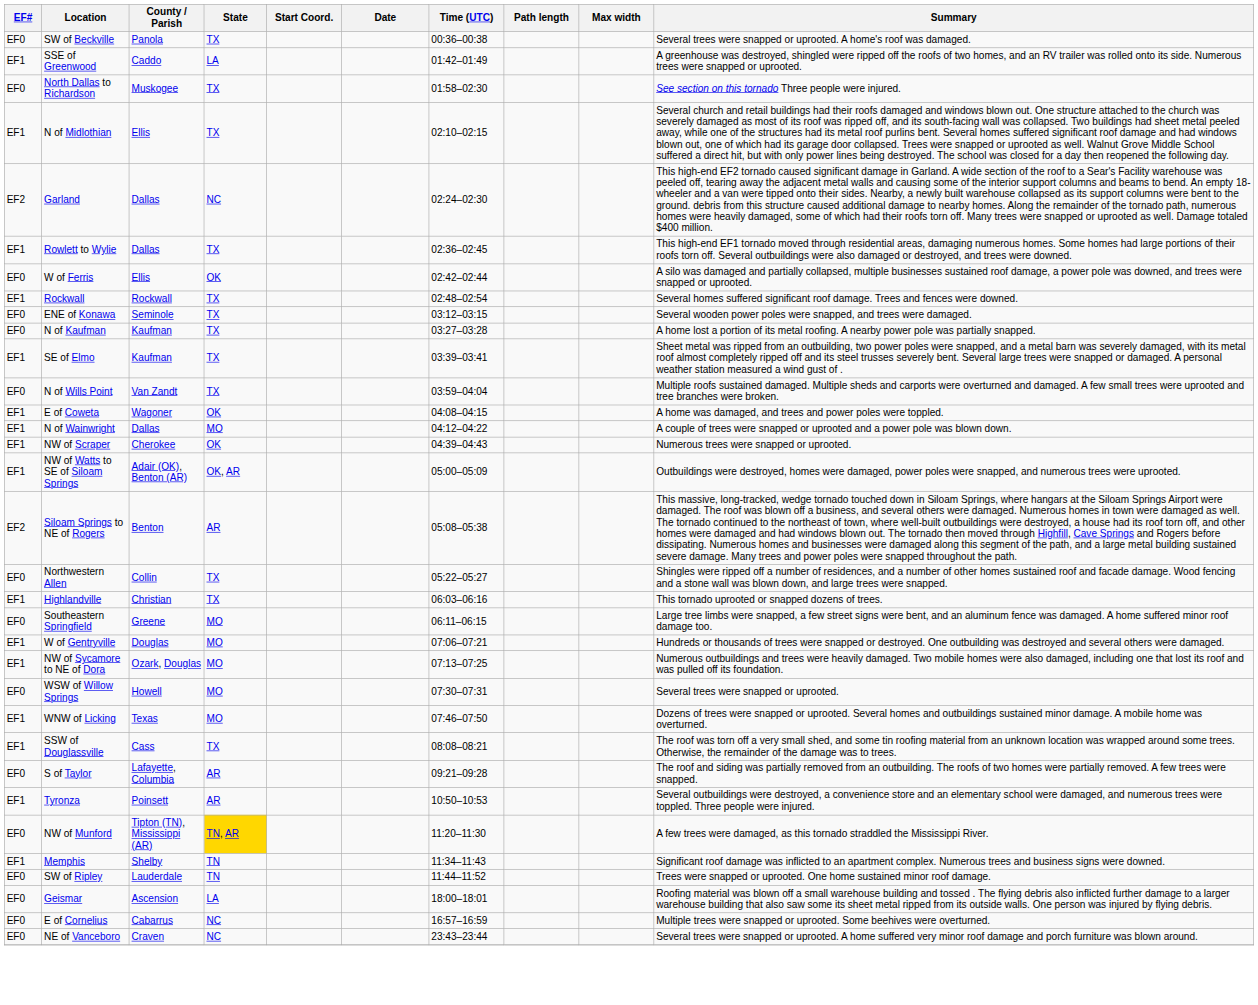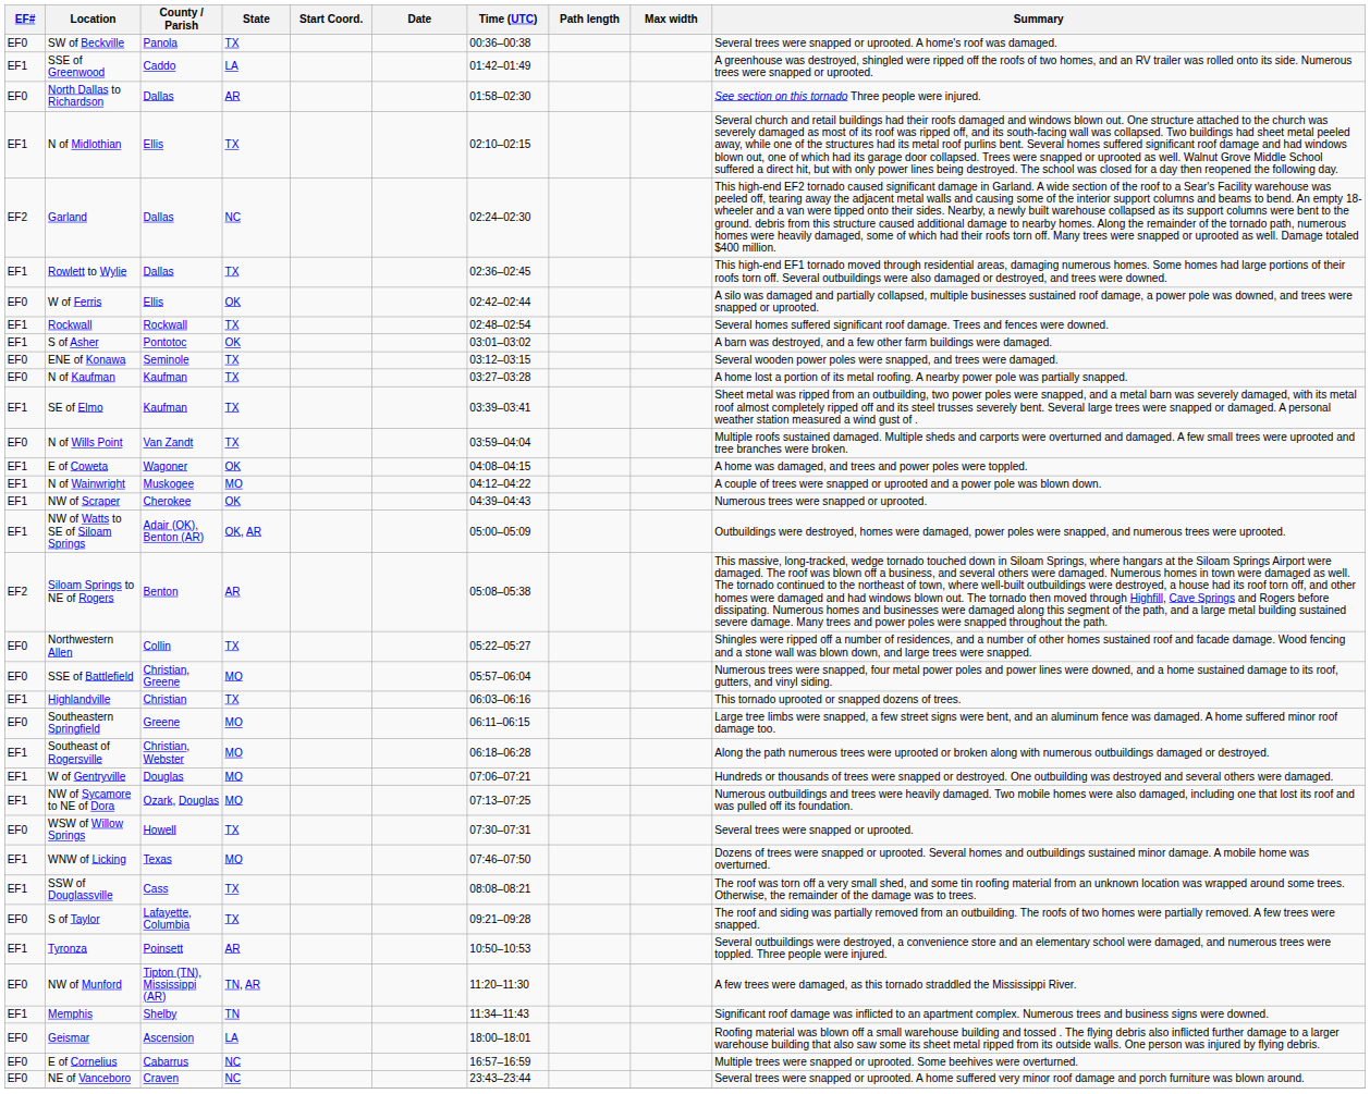 <table class="wikitable sortable" style="width:100%;">
 <tr>
 <th scope="col"  style="width:3%; text-align:center;"><a href='#'>EF#</a></th>
 <th scope="col"  style="width:7%; text-align:center;" class="unsortable">Location</th>
 <th scope="col"  style="width:6%; text-align:center;" class="unsortable">County / Parish</th>
 <th scope="col"  style="width:5%; text-align:center;">State</th>
 <th scope="col"  style="width:6%; text-align:center;">Start Coord.</th>
 <th scope="col" width="7%" align="center">Date</th>
 <th scope="col"  style="width:6%; text-align:center;">Time (<a href='#'>UTC</a>)</th>
 <th scope="col"  style="width:6%; text-align:center;">Path length</th>
 <th scope="col"  style="width:6%; text-align:center;">Max width</th>
 <th scope="col" class="unsortable" style="width:48%; text-align:center;">Summary</th>
 </tr>
 <tr>
 <td bgcolor=>EF0</td>
 <td>SW of <a href='#'>Beckville</a></td>
 <td><a href='#'>Panola</a></td>
 <td><a href='#'>TX</a></td>
 <td></td>
 <td></td>
 <td>00:36–00:38</td>
 <td></td>
 <td></td>
 <td>Several trees were snapped or uprooted. A home's roof was damaged.</td>
 </tr>
 <tr>
 <td bgcolor=>EF1</td>
 <td>SSE of <a href='#'>Greenwood</a></td>
 <td><a href='#'>Caddo</a></td>
 <td><a href='#'>LA</a></td>
 <td></td>
 <td></td>
 <td>01:42–01:49</td>
 <td></td>
 <td></td>
 <td>A greenhouse was destroyed, shingled were ripped off the roofs of two homes, and an RV trailer was rolled onto its side. Numerous trees were snapped or uprooted.</td>
 </tr>
 <tr>
 <td bgcolor=>EF0</td>
 <td><a href='#'>North Dallas</a> to <a href='#'>Richardson</a></td>
-<td><a href='#'>Muskogee</a></td>
-<td><a href='#'>TX</a></td>
+<td><a href='#'>Dallas</a></td>
+<td><a href='#'>AR</a></td>
 <td></td>
 <td></td>
 <td>01:58–02:30</td>
 <td></td>
 <td></td>
 <td><em><a href='#'>See section on this tornado</a></em> Three people were injured. </td>
 </tr>
 <tr>
 <td bgcolor=>EF1</td>
 <td>N of <a href='#'>Midlothian</a></td>
 <td><a href='#'>Ellis</a></td>
 <td><a href='#'>TX</a></td>
 <td></td>
 <td></td>
 <td>02:10–02:15</td>
 <td></td>
 <td></td>
 <td>Several church and retail buildings had their roofs damaged and windows blown out. One structure attached to the church was severely damaged as most of its roof was ripped off, and its south-facing wall was collapsed. Two buildings had sheet metal peeled away, while one of the structures had its metal roof purlins bent. Several homes suffered significant roof damage and had windows blown out, one of which had its garage door collapsed. Trees were snapped or uprooted as well. Walnut Grove Middle School suffered a direct hit, but with only power lines being destroyed. The school was closed for a day then reopened the following day.</td>
 </tr>
 <tr>
 <td bgcolor=>EF2</td>
 <td><a href='#'>Garland</a></td>
 <td><a href='#'>Dallas</a></td>
 <td><a href='#'>NC</a></td>
 <td></td>
 <td></td>
 <td>02:24–02:30</td>
 <td></td>
 <td></td>
 <td>This high-end EF2 tornado caused significant damage in Garland. A wide section of the roof to a Sear's Facility warehouse was peeled off, tearing away the adjacent metal walls and causing some of the interior support columns and beams to bend. An empty 18-wheeler and a van were tipped onto their sides. Nearby, a newly built warehouse collapsed as its support columns were bent to the ground. debris from this structure caused additional damage to nearby homes. Along the remainder of the tornado path, numerous homes were heavily damaged, some of which had their roofs torn off. Many trees were snapped or uprooted as well. Damage totaled $400 million.</td>
 </tr>
 <tr>
 <td bgcolor=>EF1</td>
 <td><a href='#'>Rowlett</a> to <a href='#'>Wylie</a></td>
 <td><a href='#'>Dallas</a></td>
 <td><a href='#'>TX</a></td>
 <td></td>
 <td></td>
 <td>02:36–02:45</td>
 <td></td>
 <td></td>
 <td>This high-end EF1 tornado moved through residential areas, damaging numerous homes. Some homes had large portions of their roofs torn off. Several outbuildings were also damaged or destroyed, and trees were downed.</td>
 </tr>
 <tr>
 <td bgcolor=>EF0</td>
 <td>W of <a href='#'>Ferris</a></td>
 <td><a href='#'>Ellis</a></td>
 <td><a href='#'>OK</a></td>
 <td></td>
 <td></td>
 <td>02:42–02:44</td>
 <td></td>
 <td></td>
 <td>A silo was damaged and partially collapsed, multiple businesses sustained roof damage, a power pole was downed, and trees were snapped or uprooted.</td>
 </tr>
 <tr>
 <td bgcolor=>EF1</td>
 <td><a href='#'>Rockwall</a></td>
 <td><a href='#'>Rockwall</a></td>
 <td><a href='#'>TX</a></td>
 <td></td>
 <td></td>
 <td>02:48–02:54</td>
 <td></td>
 <td></td>
 <td>Several homes suffered significant roof damage. Trees and fences were downed.</td>
 </tr>
 <tr>
+<td bgcolor=>EF1</td>
+<td>S of <a href='#'>Asher</a></td>
+<td><a href='#'>Pontotoc</a></td>
+<td><a href='#'>OK</a></td>
+<td></td>
+<td></td>
+<td>03:01–03:02</td>
+<td></td>
+<td></td>
+<td>A barn was destroyed, and a few other farm buildings were damaged.</td>
+</tr>
+<tr>
 <td bgcolor=>EF0</td>
 <td>ENE of <a href='#'>Konawa</a></td>
 <td><a href='#'>Seminole</a></td>
 <td><a href='#'>TX</a></td>
 <td></td>
 <td></td>
 <td>03:12–03:15</td>
 <td></td>
 <td></td>
 <td>Several wooden power poles were snapped, and trees were damaged.</td>
 </tr>
 <tr>
 <td bgcolor=>EF0</td>
 <td>N of <a href='#'>Kaufman</a></td>
 <td><a href='#'>Kaufman</a></td>
 <td><a href='#'>TX</a></td>
 <td></td>
 <td></td>
 <td>03:27–03:28</td>
 <td></td>
 <td></td>
 <td>A home lost a portion of its metal roofing. A nearby power pole was partially snapped.</td>
 </tr>
 <tr>
 <td bgcolor=>EF1</td>
 <td>SE of <a href='#'>Elmo</a></td>
 <td><a href='#'>Kaufman</a></td>
 <td><a href='#'>TX</a></td>
 <td></td>
 <td></td>
 <td>03:39–03:41</td>
 <td></td>
 <td></td>
 <td>Sheet metal was ripped from an outbuilding, two power poles were snapped, and a metal barn was severely damaged, with its metal roof almost completely ripped off and its steel trusses severely bent. Several large trees were snapped or damaged. A personal weather station measured a wind gust of .</td>
 </tr>
 <tr>
 <td bgcolor=>EF0</td>
 <td>N of <a href='#'>Wills Point</a></td>
 <td><a href='#'>Van Zandt</a></td>
 <td><a href='#'>TX</a></td>
 <td></td>
 <td></td>
 <td>03:59–04:04</td>
 <td></td>
 <td></td>
 <td>Multiple roofs sustained damaged. Multiple sheds and carports were overturned and damaged. A few small trees were uprooted and tree branches were broken.</td>
 </tr>
 <tr>
 <td bgcolor=>EF1</td>
 <td>E of <a href='#'>Coweta</a></td>
 <td><a href='#'>Wagoner</a></td>
 <td><a href='#'>OK</a></td>
 <td></td>
 <td></td>
 <td>04:08–04:15</td>
 <td></td>
 <td></td>
 <td>A home was damaged, and trees and power poles were toppled.</td>
 </tr>
 <tr>
 <td bgcolor=>EF1</td>
 <td>N of <a href='#'>Wainwright</a></td>
-<td><a href='#'>Dallas</a></td>
+<td><a href='#'>Muskogee</a></td>
 <td><a href='#'>MO</a></td>
 <td></td>
 <td></td>
 <td>04:12–04:22</td>
 <td></td>
 <td></td>
 <td>A couple of trees were snapped or uprooted and a power pole was blown down.</td>
 </tr>
 <tr>
 <td bgcolor=>EF1</td>
 <td>NW of <a href='#'>Scraper</a></td>
 <td><a href='#'>Cherokee</a></td>
 <td><a href='#'>OK</a></td>
 <td></td>
 <td></td>
 <td>04:39–04:43</td>
 <td></td>
 <td></td>
 <td>Numerous trees were snapped or uprooted.</td>
 </tr>
 <tr>
 <td bgcolor=>EF1</td>
 <td>NW of <a href='#'>Watts</a> to SE of <a href='#'>Siloam Springs</a></td>
 <td><a href='#'>Adair (OK)</a>, <a href='#'>Benton (AR)</a></td>
 <td><a href='#'>OK</a>, <a href='#'>AR</a></td>
 <td></td>
 <td></td>
 <td>05:00–05:09</td>
 <td></td>
 <td></td>
 <td>Outbuildings were destroyed, homes were damaged, power poles were snapped, and numerous trees were uprooted.</td>
 </tr>
 <tr>
 <td bgcolor=>EF2</td>
 <td><a href='#'>Siloam Springs</a> to NE of <a href='#'>Rogers</a></td>
 <td><a href='#'>Benton</a></td>
 <td><a href='#'>AR</a></td>
 <td></td>
 <td></td>
 <td>05:08–05:38</td>
 <td></td>
 <td></td>
 <td>This massive, long-tracked, wedge tornado touched down in Siloam Springs, where hangars at the Siloam Springs Airport were damaged. The roof was blown off a business, and several others were damaged. Numerous homes in town were damaged as well. The tornado continued to the northeast of town, where well-built outbuildings were destroyed, a house had its roof torn off, and other homes were damaged and had windows blown out. The tornado then moved through <a href='#'>Highfill</a>, <a href='#'>Cave Springs</a> and Rogers before dissipating. Numerous homes and businesses were damaged along this segment of the path, and a large metal building sustained severe damage. Many trees and power poles were snapped throughout the path.</td>
 </tr>
 <tr>
 <td bgcolor=>EF0</td>
 <td>Northwestern <a href='#'>Allen</a></td>
 <td><a href='#'>Collin</a></td>
 <td><a href='#'>TX</a></td>
 <td></td>
 <td></td>
 <td>05:22–05:27</td>
 <td></td>
 <td></td>
 <td>Shingles were ripped off a number of residences, and a number of other homes sustained roof and facade damage. Wood fencing and a stone wall was blown down, and large trees were snapped.</td>
 </tr>
 <tr>
+<td bgcolor=>EF0</td>
+<td>SSE of <a href='#'>Battlefield</a></td>
+<td><a href='#'>Christian</a>, <a href='#'>Greene</a></td>
+<td><a href='#'>MO</a></td>
+<td></td>
+<td></td>
+<td>05:57–06:04</td>
+<td></td>
+<td></td>
+<td>Numerous trees were snapped, four metal power poles and power lines were downed, and a home sustained damage to its roof, gutters, and vinyl siding.</td>
+</tr>
+<tr>
 <td bgcolor=>EF1</td>
 <td><a href='#'>Highlandville</a></td>
 <td><a href='#'>Christian</a></td>
 <td><a href='#'>TX</a></td>
 <td></td>
 <td></td>
 <td>06:03–06:16</td>
 <td></td>
 <td></td>
 <td>This tornado uprooted or snapped dozens of trees.</td>
 </tr>
 <tr>
 <td bgcolor=>EF0</td>
 <td>Southeastern <a href='#'>Springfield</a></td>
 <td><a href='#'>Greene</a></td>
 <td><a href='#'>MO</a></td>
 <td></td>
 <td></td>
 <td>06:11–06:15</td>
 <td></td>
 <td></td>
 <td>Large tree limbs were snapped, a few street signs were bent, and an aluminum fence was damaged. A home suffered minor roof damage too.</td>
+</tr>
+<tr>
+<td bgcolor=>EF1</td>
+<td>Southeast of <a href='#'>Rogersville</a></td>
+<td><a href='#'>Christian</a>, <a href='#'>Webster</a></td>
+<td><a href='#'>MO</a></td>
+<td></td>
+<td></td>
+<td>06:18–06:28</td>
+<td></td>
+<td></td>
+<td>Along the path numerous trees were uprooted or broken along with numerous outbuildings damaged or destroyed.</td>
 </tr>
 <tr>
 <td bgcolor=>EF1</td>
 <td>W of <a href='#'>Gentryville</a></td>
 <td><a href='#'>Douglas</a></td>
 <td><a href='#'>MO</a></td>
 <td></td>
 <td></td>
 <td>07:06–07:21</td>
 <td></td>
 <td></td>
 <td>Hundreds or thousands of trees were snapped or destroyed. One outbuilding was destroyed and several others were damaged.</td>
 </tr>
 <tr>
 <td bgcolor=>EF1</td>
 <td>NW of <a href='#'>Sycamore</a> to NE of <a href='#'>Dora</a></td>
 <td><a href='#'>Ozark</a>, <a href='#'>Douglas</a></td>
 <td><a href='#'>MO</a></td>
 <td></td>
 <td></td>
 <td>07:13–07:25</td>
 <td></td>
 <td></td>
 <td>Numerous outbuildings and trees were heavily damaged. Two mobile homes were also damaged, including one that lost its roof and was pulled off its foundation.</td>
 </tr>
 <tr>
 <td bgcolor=>EF0</td>
 <td>WSW of <a href='#'>Willow Springs</a></td>
 <td><a href='#'>Howell</a></td>
-<td><a href='#'>MO</a></td>
+<td><a href='#'>TX</a></td>
 <td></td>
 <td></td>
 <td>07:30–07:31</td>
 <td></td>
 <td></td>
 <td>Several trees were snapped or uprooted.</td>
 </tr>
 <tr>
 <td bgcolor=>EF1</td>
 <td>WNW of <a href='#'>Licking</a></td>
 <td><a href='#'>Texas</a></td>
 <td><a href='#'>MO</a></td>
 <td></td>
 <td></td>
 <td>07:46–07:50</td>
 <td></td>
 <td></td>
 <td>Dozens of trees were snapped or uprooted. Several homes and outbuildings sustained minor damage. A mobile home was overturned.</td>
 </tr>
 <tr>
 <td bgcolor=>EF1</td>
 <td>SSW of <a href='#'>Douglassville</a></td>
 <td><a href='#'>Cass</a></td>
 <td><a href='#'>TX</a></td>
 <td></td>
 <td></td>
 <td>08:08–08:21</td>
 <td></td>
 <td></td>
 <td>The roof was torn off a very small shed, and some tin roofing material from an unknown location was wrapped around some trees. Otherwise, the remainder of the damage was to trees.</td>
 </tr>
 <tr>
 <td bgcolor=>EF0</td>
 <td>S of <a href='#'>Taylor</a></td>
 <td><a href='#'>Lafayette</a>, <a href='#'>Columbia</a></td>
-<td><a href='#'>AR</a></td>
+<td><a href='#'>TX</a></td>
 <td></td>
 <td></td>
 <td>09:21–09:28</td>
 <td></td>
 <td></td>
 <td>The roof and siding was partially removed from an outbuilding. The roofs of two homes were partially removed. A few trees were snapped.</td>
 </tr>
 <tr>
 <td bgcolor=>EF1</td>
 <td><a href='#'>Tyronza</a></td>
 <td><a href='#'>Poinsett</a></td>
 <td><a href='#'>AR</a></td>
 <td></td>
 <td></td>
 <td>10:50–10:53</td>
 <td></td>
 <td></td>
 <td>Several outbuildings were destroyed, a convenience store and an elementary school were damaged, and numerous trees were toppled. Three people were injured.</td>
 </tr>
 <tr>
 <td bgcolor=>EF0</td>
 <td>NW of <a href='#'>Munford</a></td>
 <td><a href='#'>Tipton (TN)</a>, <a href='#'>Mississippi (AR)</a></td>
-<td style="background: gold;"><a href='#'>TN</a>, <a href='#'>AR</a></td>
+<td><a href='#'>TN</a>, <a href='#'>AR</a></td>
 <td></td>
 <td></td>
 <td>11:20–11:30</td>
 <td></td>
 <td></td>
 <td>A few trees were damaged, as this tornado straddled the Mississippi River.</td>
 </tr>
 <tr>
 <td bgcolor=>EF1</td>
 <td><a href='#'>Memphis</a></td>
 <td><a href='#'>Shelby</a></td>
 <td><a href='#'>TN</a></td>
 <td></td>
 <td></td>
 <td>11:34–11:43</td>
 <td></td>
 <td></td>
 <td>Significant roof damage was inflicted to an apartment complex. Numerous trees and business signs were downed.</td>
-</tr>
-<tr>
-<td bgcolor=>EF0</td>
-<td>SW of <a href='#'>Ripley</a></td>
-<td><a href='#'>Lauderdale</a></td>
-<td><a href='#'>TN</a></td>
-<td></td>
-<td></td>
-<td>11:44–11:52</td>
-<td></td>
-<td></td>
-<td>Trees were snapped or uprooted. One home sustained minor roof damage.</td>
 </tr>
 <tr>
 <td bgcolor=>EF0</td>
 <td><a href='#'>Geismar</a></td>
 <td><a href='#'>Ascension</a></td>
 <td><a href='#'>LA</a></td>
 <td></td>
 <td></td>
 <td>18:00–18:01</td>
 <td></td>
 <td></td>
 <td>Roofing material was blown off a small warehouse building and tossed . The flying debris also inflicted further damage to a larger warehouse building that also saw some its sheet metal ripped from its outside walls. One person was injured by flying debris.</td>
 </tr>
 <tr>
 <td bgcolor=>EF0</td>
 <td>E of <a href='#'>Cornelius</a></td>
 <td><a href='#'>Cabarrus</a></td>
 <td><a href='#'>NC</a></td>
 <td></td>
 <td></td>
 <td>16:57–16:59</td>
 <td></td>
 <td></td>
 <td>Multiple trees were snapped or uprooted. Some beehives were overturned.</td>
 </tr>
 <tr>
 <td bgcolor=>EF0</td>
 <td>NE of <a href='#'>Vanceboro</a></td>
 <td><a href='#'>Craven</a></td>
 <td><a href='#'>NC</a></td>
 <td></td>
 <td></td>
 <td>23:43–23:44</td>
 <td></td>
 <td></td>
 <td>Several trees were snapped or uprooted. A home suffered very minor roof damage and porch furniture was blown around.</td>
 </tr>
 <tr>
 </tr>
 </table>
